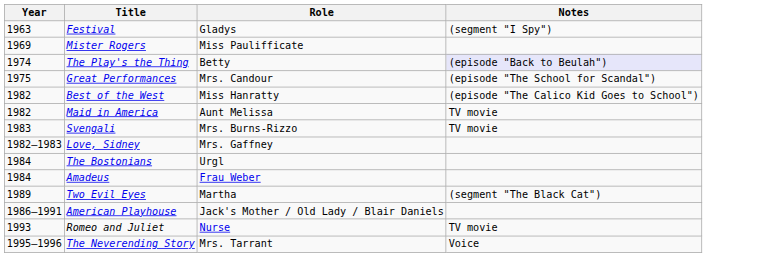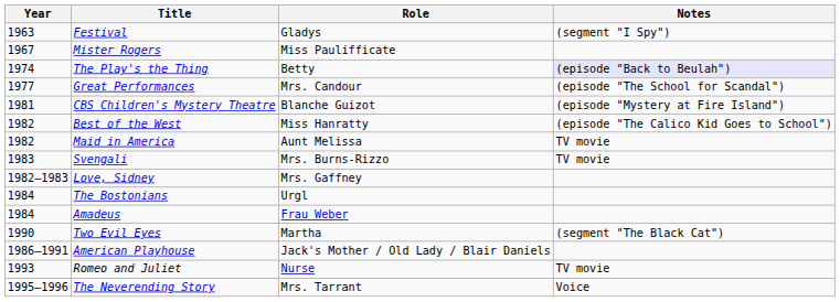 <table class="wikitable sortable">
 <tr>
 <th>Year</th>
 <th>Title</th>
 <th>Role</th>
 <th class="unsortable">Notes</th>
 </tr>
 <tr>
 <td>1963</td>
 <td><em><a href='#'>Festival</a></em></td>
 <td>Gladys</td>
 <td>(segment "I Spy")</td>
 </tr>
 <tr>
-<td>1969</td>
+<td>1967</td>
 <td><a href='#'><em>Mister Rogers</em></a></td>
 <td>Miss Paulifficate</td>
 <td></td>
 </tr>
 <tr>
 <td>1974</td>
 <td><em><a href='#'>The Play's the Thing</a></em></td>
 <td>Betty</td>
 <td style="background: lavender;">(episode "Back to Beulah")</td>
 </tr>
 <tr>
-<td>1975</td>
+<td>1977</td>
 <td><em><a href='#'>Great Performances</a></em></td>
 <td>Mrs. Candour</td>
 <td>(episode "The School for Scandal")</td>
+</tr>
+<tr>
+<td>1981</td>
+<td><em><a href='#'>CBS Children's Mystery Theatre</a></em></td>
+<td>Blanche Guizot</td>
+<td>(episode "Mystery at Fire Island")</td>
 </tr>
 <tr>
 <td>1982</td>
 <td><em><a href='#'>Best of the West</a></em></td>
 <td>Miss Hanratty</td>
 <td>(episode "The Calico Kid Goes to School")</td>
 </tr>
 <tr>
 <td>1982</td>
 <td><a href='#'><em>Maid in America</em></a></td>
 <td>Aunt Melissa</td>
 <td>TV movie</td>
 </tr>
 <tr>
 <td>1983</td>
 <td><a href='#'><em>Svengali</em></a></td>
 <td>Mrs. Burns-Rizzo</td>
 <td>TV movie</td>
 </tr>
 <tr>
 <td>1982–1983</td>
 <td><em><a href='#'>Love, Sidney</a></em></td>
 <td>Mrs. Gaffney</td>
 <td></td>
 </tr>
 <tr>
 <td>1984</td>
 <td><em><a href='#'>The Bostonians</a></em></td>
 <td>Urgl</td>
 <td></td>
 </tr>
 <tr>
 <td>1984</td>
 <td><em><a href='#'>Amadeus</a></em></td>
 <td><a href='#'>Frau Weber</a></td>
 <td></td>
 </tr>
 <tr>
-<td>1989</td>
+<td>1990</td>
 <td><em><a href='#'>Two Evil Eyes</a></em></td>
 <td>Martha</td>
 <td>(segment "The Black Cat")</td>
 </tr>
 <tr>
 <td>1986–1991</td>
 <td><em><a href='#'>American Playhouse</a></em></td>
 <td>Jack's Mother / Old Lady / Blair Daniels</td>
 <td></td>
 </tr>
 <tr>
 <td>1993</td>
 <td><em>Romeo and Juliet</em></td>
 <td><a href='#'>Nurse</a></td>
 <td>TV movie</td>
 </tr>
 <tr>
 <td>1995–1996</td>
 <td><a href='#'><em>The Neverending Story</em></a></td>
 <td>Mrs. Tarrant</td>
 <td>Voice</td>
 </tr>
 </table>
